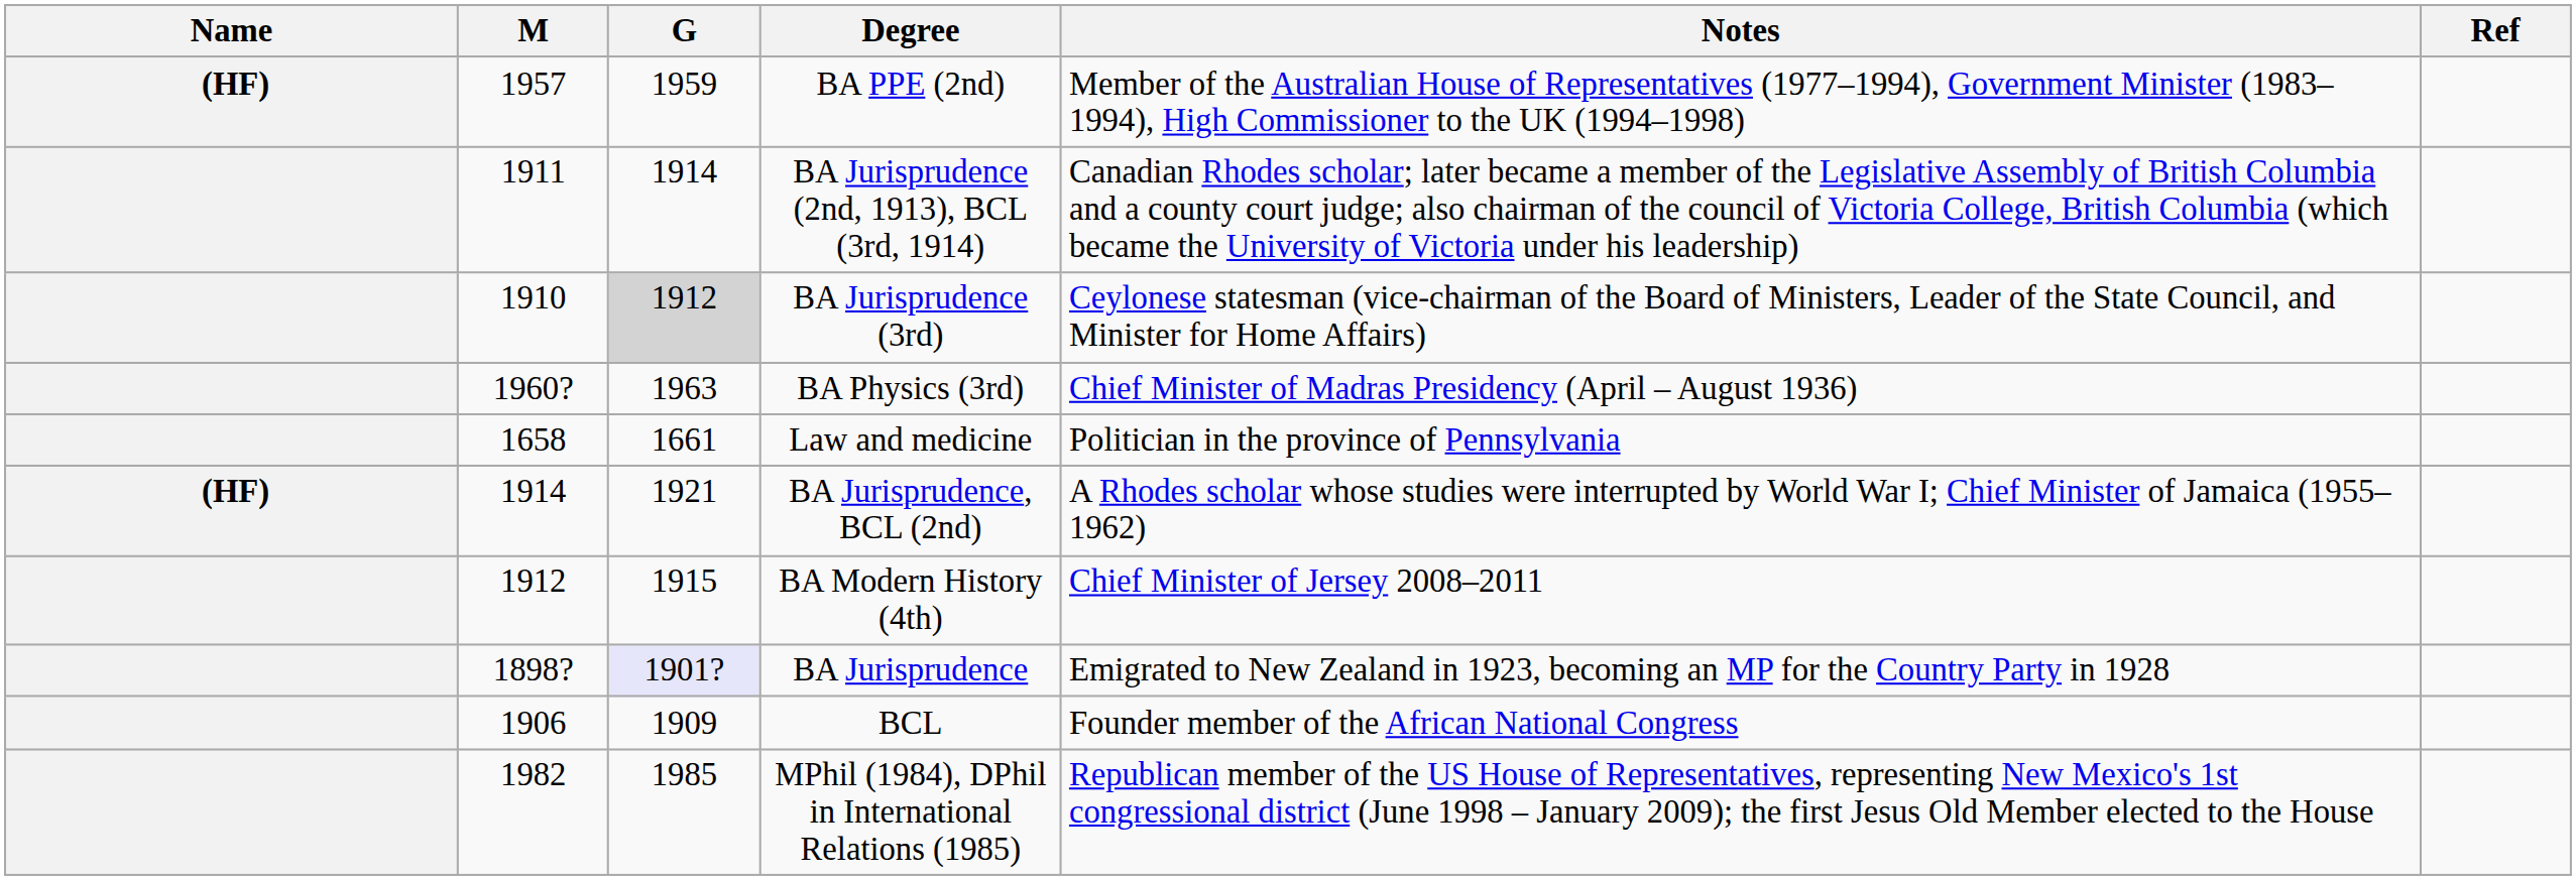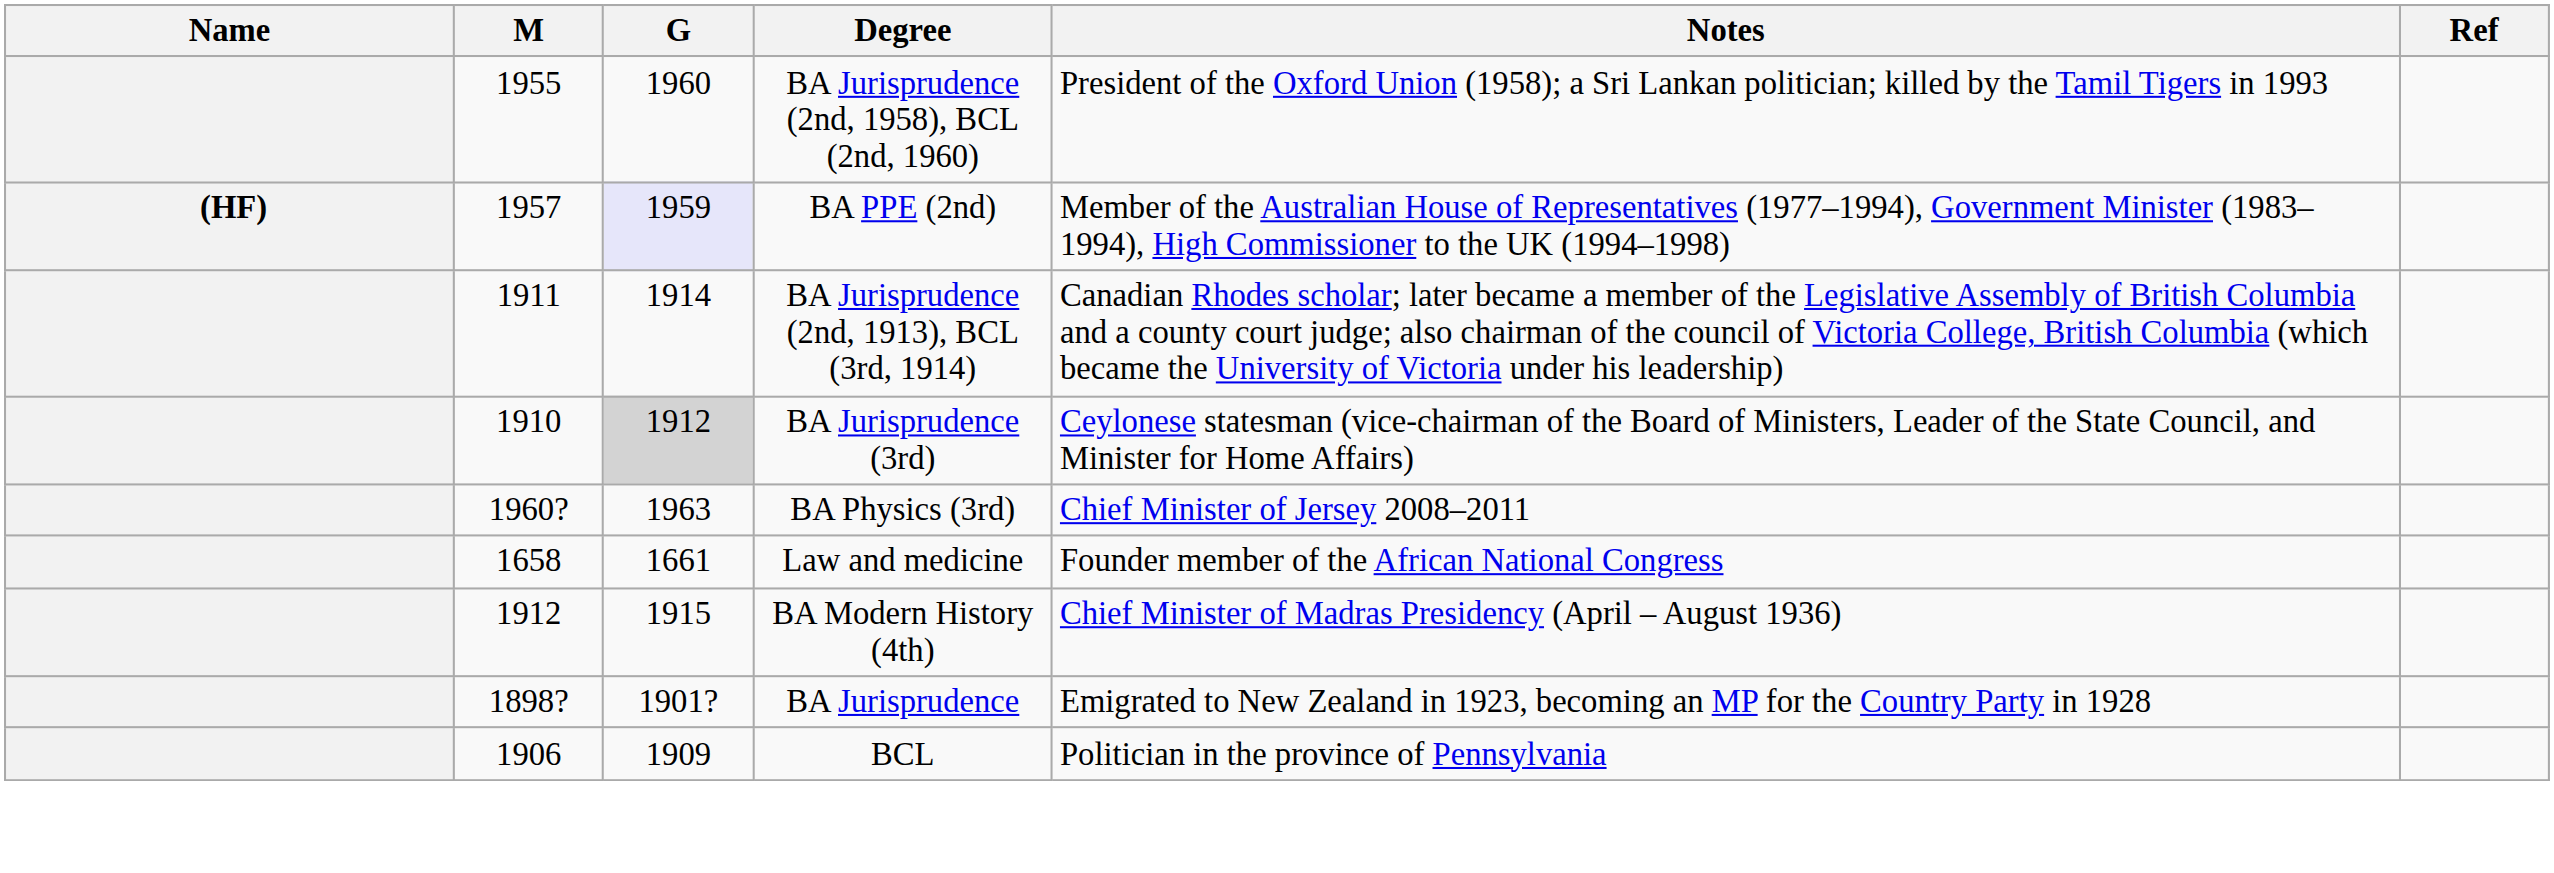 <table class="wikitable sortable">
 <tr>
 <th scope="column" width="15%">Name</th>
 <th scope="column" width="5%">M</th>
 <th scope="column" width="5%">G</th>
 <th scope="column" width="10%" class="unsortable">Degree</th>
 <th scope="column" width="45%" class="unsortable">Notes</th>
 <th scope="column" width="5%" class="unsortable">Ref</th>
 </tr>
 <tr valign="top">
+<th scope="row"></th>
+<td align="center">1955</td>
+<td align="center">1960</td>
+<td align="center">BA <a href='#'>Jurisprudence</a> (2nd, 1958), BCL (2nd, 1960)</td>
+<td>President of the <a href='#'>Oxford Union</a> (1958); a Sri Lankan politician; killed by the <a href='#'>Tamil Tigers</a> in 1993</td>
+<td align="center"></td>
+</tr>
+<tr valign="top">
 <th scope="row"> (HF)</th>
 <td align="center">1957</td>
-<td align="center">1959</td>
+<td align="center" style="background: lavender;">1959</td>
 <td align="center">BA <a href='#'>PPE</a> (2nd)</td>
 <td>Member of the <a href='#'>Australian House of Representatives</a> (1977–1994), <a href='#'>Government Minister</a> (1983–1994), <a href='#'>High Commissioner</a> to the UK (1994–1998)</td>
 <td align="center"></td>
 </tr>
 <tr valign="top">
 <th scope="row"></th>
 <td align="center">1911</td>
 <td align="center">1914</td>
 <td align="center">BA <a href='#'>Jurisprudence</a> (2nd, 1913), BCL (3rd, 1914)</td>
 <td>Canadian <a href='#'>Rhodes scholar</a>; later became a member of the <a href='#'>Legislative Assembly of British Columbia</a> and a county court judge; also chairman of the council of <a href='#'>Victoria College, British Columbia</a> (which became the <a href='#'>University of Victoria</a> under his leadership)</td>
 <td align="center"></td>
 </tr>
 <tr valign="top">
 <th scope="row"></th>
 <td align="center">1910</td>
 <td align="center" style="background: lightgrey;">1912</td>
 <td align="center">BA <a href='#'>Jurisprudence</a> (3rd)</td>
 <td><a href='#'>Ceylonese</a> statesman (vice-chairman of the Board of Ministers, Leader of the State Council, and Minister for Home Affairs)</td>
 <td align="center"></td>
 </tr>
 <tr valign="top">
 <th scope="row"></th>
 <td align="center"><span>1960</span>?</td>
 <td align="center">1963</td>
 <td align="center">BA Physics (3rd)</td>
-<td><a href='#'>Chief Minister of Madras Presidency</a> (April – August 1936)</td>
+<td><a href='#'>Chief Minister of Jersey</a> 2008–2011</td>
 <td align="center"></td>
 </tr>
 <tr valign="top">
 <th scope="row"></th>
 <td align="center">1658</td>
 <td align="center">1661</td>
 <td align="center">Law and medicine</td>
-<td>Politician in the province of <a href='#'>Pennsylvania</a></td>
-<td align="center"></td>
-</tr>
-<tr valign="top">
-<th scope="row"> (HF)</th>
-<td align="center">1914</td>
-<td align="center">1921</td>
-<td align="center">BA <a href='#'>Jurisprudence</a>, BCL (2nd)</td>
-<td>A <a href='#'>Rhodes scholar</a> whose studies were interrupted by World War I; <a href='#'>Chief Minister</a> of Jamaica (1955–1962)</td>
+<td>Founder member of the <a href='#'>African National Congress</a></td>
 <td align="center"></td>
 </tr>
 <tr valign="top">
 <th scope="row"></th>
 <td align="center">1912</td>
 <td align="center">1915</td>
 <td align="center">BA Modern History (4th)</td>
-<td><a href='#'>Chief Minister of Jersey</a> 2008–2011</td>
+<td><a href='#'>Chief Minister of Madras Presidency</a> (April – August 1936)</td>
 <td align="center"></td>
 </tr>
 <tr valign="top">
 <th scope="row"></th>
 <td align="center"><span>1898</span>?</td>
-<td align="center" style="background: lavender;"><span>1901</span>?</td>
+<td align="center"><span>1901</span>?</td>
 <td align="center">BA <a href='#'>Jurisprudence</a></td>
 <td>Emigrated to New Zealand in 1923, becoming an <a href='#'>MP</a> for the <a href='#'>Country Party</a> in 1928</td>
 <td align="center"></td>
 </tr>
 <tr valign="top">
 <th scope="row"></th>
 <td align="center">1906</td>
 <td align="center">1909</td>
 <td align="center">BCL</td>
-<td>Founder member of the <a href='#'>African National Congress</a></td>
-<td align="center"></td>
-</tr>
-<tr valign="top">
-<th scope="row"></th>
-<td align="center">1982</td>
-<td align="center">1985</td>
-<td align="center">MPhil (1984), DPhil in International Relations (1985)</td>
-<td><a href='#'>Republican</a> member of the <a href='#'>US House of Representatives</a>, representing <a href='#'>New Mexico's 1st congressional district</a> (June 1998 – January 2009); the first Jesus Old Member elected to the House</td>
+<td>Politician in the province of <a href='#'>Pennsylvania</a></td>
 <td align="center"></td>
 </tr>
 </table>
